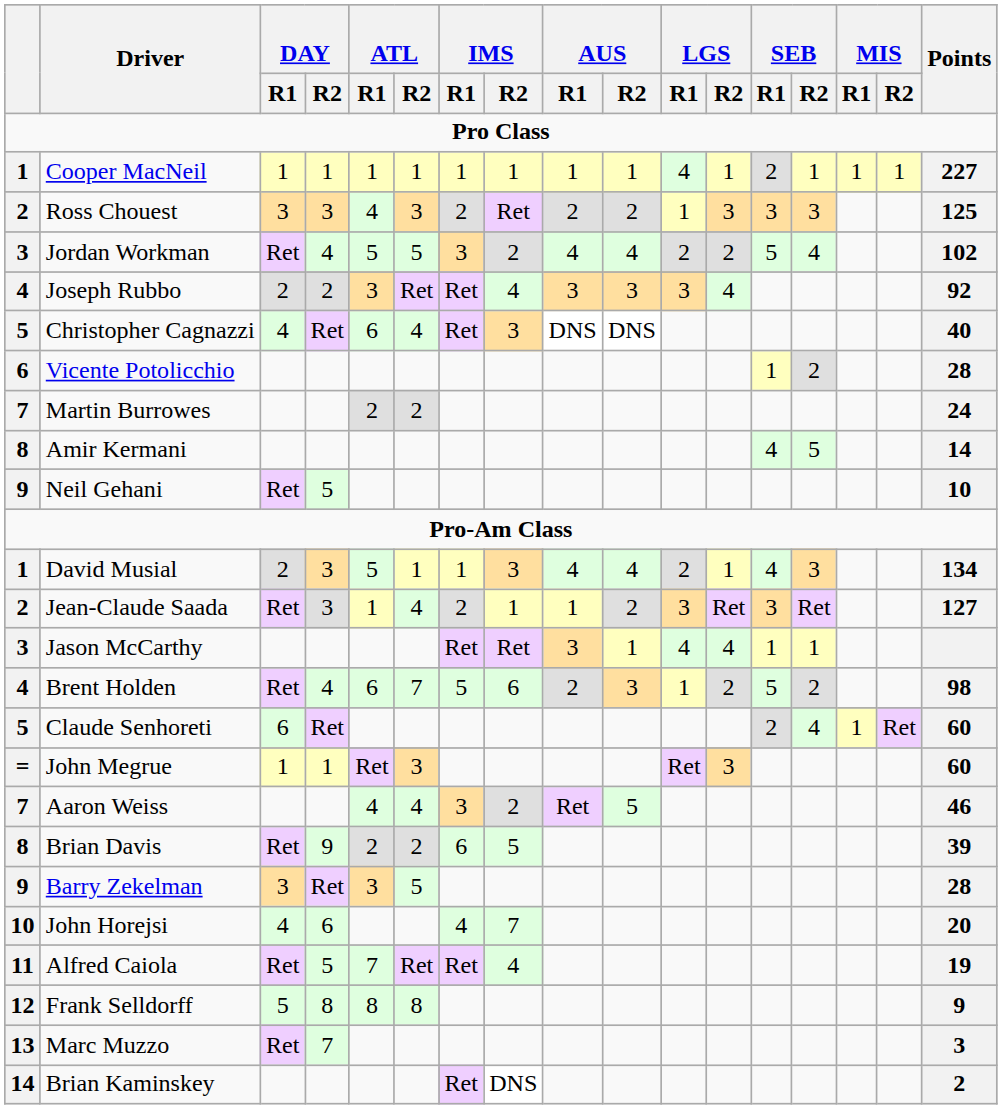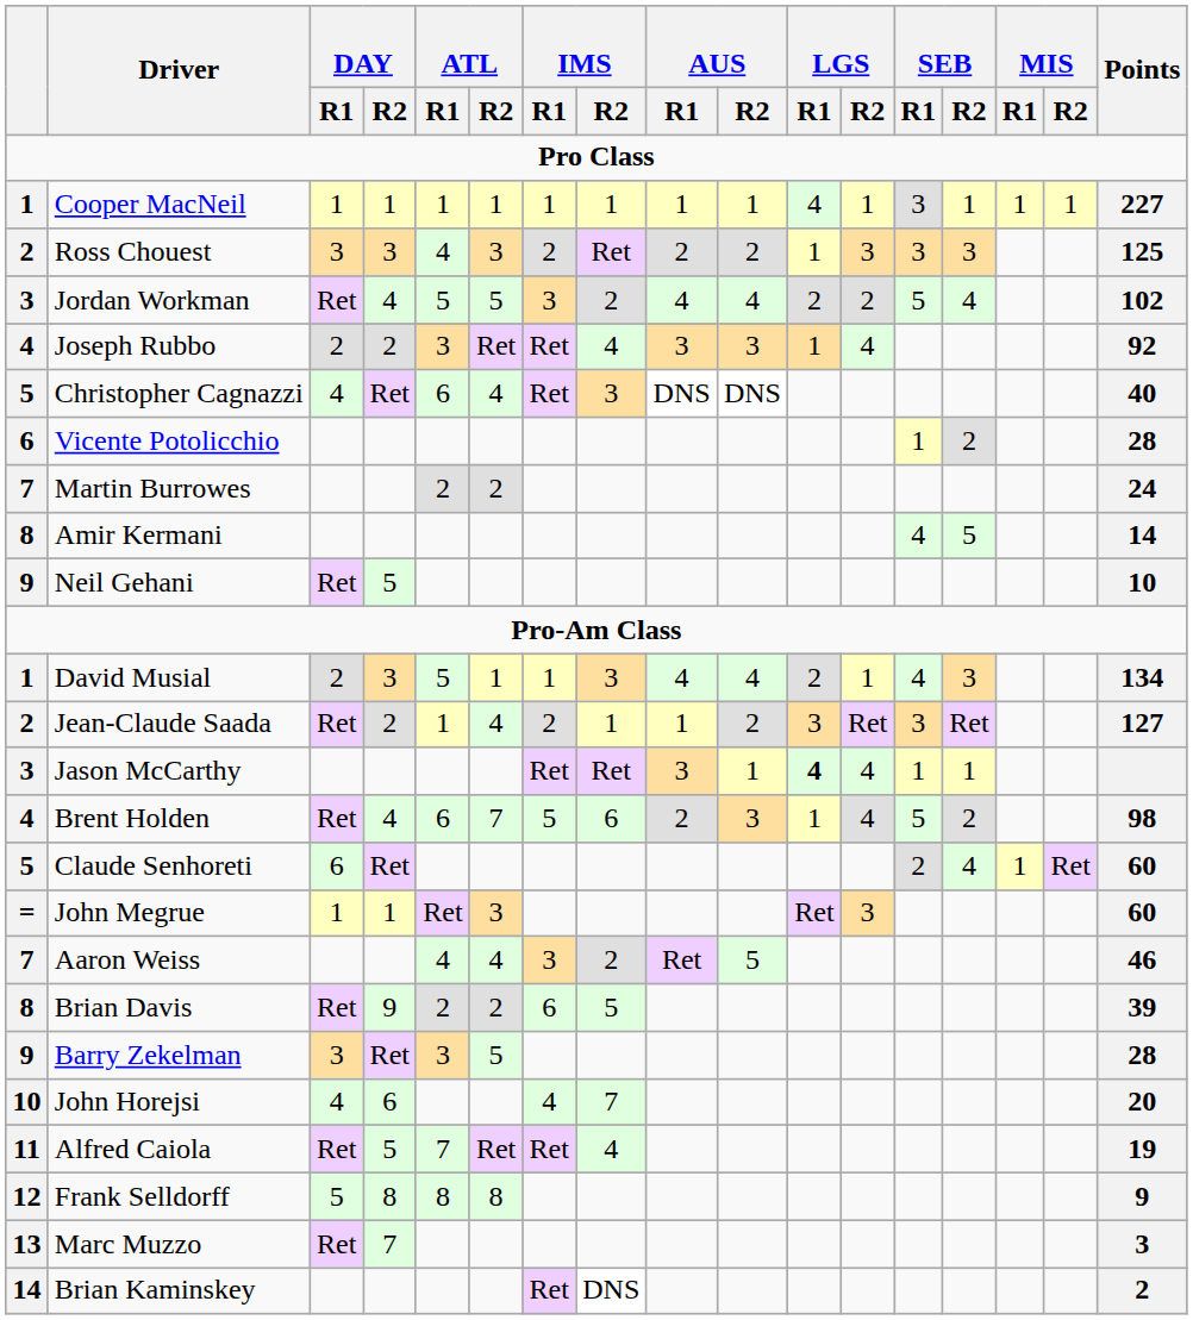 <table class="wikitable" style="font-size:90%; text-align:center">
 <tr style="background:#f9f9f9" valign="top">
 <th rowspan=2 valign="middle"></th>
 <th rowspan=2 valign="middle">Driver</th>
 <th colspan=2><br><a href='#'>DAY</a></th>
 <th colspan=2><br><a href='#'>ATL</a></th>
 <th colspan=2><br><a href='#'>IMS</a></th>
 <th colspan=2><br><a href='#'>AUS</a></th>
 <th colspan=2><br><a href='#'>LGS</a></th>
 <th colspan=2><br><a href='#'>SEB</a></th>
 <th colspan=2><br><a href='#'>MIS</a></th>
 <th rowspan=2 valign="middle">Points</th>
 </tr>
 <tr>
 <th>R1</th>
 <th>R2</th>
 <th>R1</th>
 <th>R2</th>
 <th>R1</th>
 <th>R2</th>
 <th>R1</th>
 <th>R2</th>
 <th>R1</th>
 <th>R2</th>
 <th>R1</th>
 <th>R2</th>
 <th>R1</th>
 <th>R2</th>
 </tr>
 <tr>
 <td colspan=17 align=center><strong>Pro Class</strong></td>
 </tr>
 <tr>
 <th>1</th>
 <td align=left> <a href='#'>Cooper MacNeil</a></td>
 <td style="background:#ffffbf;">1</td>
 <td style="background:#ffffbf;">1</td>
 <td style="background:#ffffbf;">1</td>
 <td style="background:#ffffbf;">1</td>
 <td style="background:#ffffbf;">1</td>
 <td style="background:#ffffbf;">1</td>
 <td style="background:#ffffbf;">1</td>
 <td style="background:#ffffbf;">1</td>
 <td style="background:#dfffdf;">4</td>
 <td style="background:#ffffbf;">1</td>
-<td style="background:#dfdfdf;">2</td>
+<td style="background:#dfdfdf;">3</td>
 <td style="background:#ffffbf;">1</td>
 <td style="background:#ffffbf;">1</td>
 <td style="background:#ffffbf;">1</td>
 <th>227</th>
 </tr>
 <tr>
 <th>2</th>
 <td align=left> Ross Chouest</td>
 <td style="background:#ffdf9f;">3</td>
 <td style="background:#ffdf9f;">3</td>
 <td style="background:#dfffdf;">4</td>
 <td style="background:#ffdf9f;">3</td>
 <td style="background:#dfdfdf;">2</td>
 <td style="background:#efcfff;">Ret</td>
 <td style="background:#dfdfdf;">2</td>
 <td style="background:#dfdfdf;">2</td>
 <td style="background:#ffffbf;">1</td>
 <td style="background:#ffdf9f;">3</td>
 <td style="background:#ffdf9f;">3</td>
 <td style="background:#ffdf9f;">3</td>
 <td></td>
 <td></td>
 <th>125</th>
 </tr>
 <tr>
 <th>3</th>
 <td align=left> Jordan Workman</td>
 <td style="background:#efcfff;">Ret</td>
 <td style="background:#dfffdf;">4</td>
 <td style="background:#dfffdf;">5</td>
 <td style="background:#dfffdf;">5</td>
 <td style="background:#ffdf9f;">3</td>
 <td style="background:#dfdfdf;">2</td>
 <td style="background:#dfffdf;">4</td>
 <td style="background:#dfffdf;">4</td>
 <td style="background:#dfdfdf;">2</td>
 <td style="background:#dfdfdf;">2</td>
 <td style="background:#dfffdf;">5</td>
 <td style="background:#dfffdf;">4</td>
 <td></td>
 <td></td>
 <th>102</th>
 </tr>
 <tr>
 <th>4</th>
 <td align=left> Joseph Rubbo</td>
 <td style="background:#dfdfdf;">2</td>
 <td style="background:#dfdfdf;">2</td>
 <td style="background:#ffdf9f;">3</td>
 <td style="background:#efcfff;">Ret</td>
 <td style="background:#efcfff;">Ret</td>
 <td style="background:#dfffdf;">4</td>
 <td style="background:#ffdf9f;">3</td>
 <td style="background:#ffdf9f;">3</td>
-<td style="background:#ffdf9f;">3</td>
+<td style="background:#ffdf9f;">1</td>
 <td style="background:#dfffdf;">4</td>
 <td></td>
 <td></td>
 <td></td>
 <td></td>
 <th>92</th>
 </tr>
 <tr>
 <th>5</th>
 <td align=left> Christopher Cagnazzi</td>
 <td style="background:#dfffdf;">4</td>
 <td style="background:#efcfff;">Ret</td>
 <td style="background:#dfffdf;">6</td>
 <td style="background:#dfffdf;">4</td>
 <td style="background:#efcfff;">Ret</td>
 <td style="background:#ffdf9f;">3</td>
 <td style="background:#ffffff;">DNS</td>
 <td style="background:#ffffff;">DNS</td>
 <td></td>
 <td></td>
 <td></td>
 <td></td>
 <td></td>
 <td></td>
 <th>40</th>
 </tr>
 <tr>
 <th>6</th>
 <td align=left> <a href='#'>Vicente Potolicchio</a></td>
 <td></td>
 <td></td>
 <td></td>
 <td></td>
 <td></td>
 <td></td>
 <td></td>
 <td></td>
 <td></td>
 <td></td>
 <td style="background:#ffffbf;">1</td>
 <td style="background:#dfdfdf;">2</td>
 <td></td>
 <td></td>
 <th>28</th>
 </tr>
 <tr>
 <th>7</th>
 <td align=left> Martin Burrowes</td>
 <td></td>
 <td></td>
 <td style="background:#dfdfdf;">2</td>
 <td style="background:#dfdfdf;">2</td>
 <td></td>
 <td></td>
 <td></td>
 <td></td>
 <td></td>
 <td></td>
 <td></td>
 <td></td>
 <td></td>
 <td></td>
 <th>24</th>
 </tr>
 <tr>
 <th>8</th>
 <td align=left> Amir Kermani</td>
 <td></td>
 <td></td>
 <td></td>
 <td></td>
 <td></td>
 <td></td>
 <td></td>
 <td></td>
 <td></td>
 <td></td>
 <td style="background:#dfffdf;">4</td>
 <td style="background:#dfffdf;">5</td>
 <td></td>
 <td></td>
 <th>14</th>
 </tr>
 <tr>
 <th>9</th>
 <td align=left> Neil Gehani</td>
 <td style="background:#efcfff;">Ret</td>
 <td style="background:#dfffdf;">5</td>
 <td></td>
 <td></td>
 <td></td>
 <td></td>
 <td></td>
 <td></td>
 <td></td>
 <td></td>
 <td></td>
 <td></td>
 <td></td>
 <td></td>
 <th>10</th>
 </tr>
 <tr>
 <td colspan=17 align=center><strong>Pro-Am Class</strong></td>
 </tr>
 <tr>
 <th>1</th>
 <td align=left> David Musial</td>
 <td style="background:#dfdfdf;">2</td>
 <td style="background:#ffdf9f;">3</td>
 <td style="background:#dfffdf;">5</td>
 <td style="background:#ffffbf;">1</td>
 <td style="background:#ffffbf;">1</td>
 <td style="background:#ffdf9f;">3</td>
 <td style="background:#dfffdf;">4</td>
 <td style="background:#dfffdf;">4</td>
 <td style="background:#dfdfdf;">2</td>
 <td style="background:#ffffbf;">1</td>
 <td style="background:#dfffdf;">4</td>
 <td style="background:#ffdf9f;">3</td>
 <td></td>
 <td></td>
 <th>134</th>
 </tr>
 <tr>
 <th>2</th>
 <td align=left> Jean-Claude Saada</td>
 <td style="background:#efcfff;">Ret</td>
-<td style="background:#dfdfdf;">3</td>
+<td style="background:#dfdfdf;">2</td>
 <td style="background:#ffffbf;">1</td>
 <td style="background:#dfffdf;">4</td>
 <td style="background:#dfdfdf;">2</td>
 <td style="background:#ffffbf;">1</td>
 <td style="background:#ffffbf;">1</td>
 <td style="background:#dfdfdf;">2</td>
 <td style="background:#ffdf9f;">3</td>
 <td style="background:#efcfff;">Ret</td>
 <td style="background:#ffdf9f;">3</td>
 <td style="background:#efcfff;">Ret</td>
 <td></td>
 <td></td>
 <th>127</th>
 </tr>
 <tr>
 <th>3</th>
 <td align=left> Jason McCarthy</td>
 <td></td>
 <td></td>
 <td></td>
 <td></td>
 <td style="background:#efcfff;">Ret</td>
 <td style="background:#efcfff;">Ret</td>
 <td style="background:#ffdf9f;">3</td>
 <td style="background:#ffffbf;">1</td>
-<td style="background:#dfffdf;">4</td>
+<td style="background:#dfffdf;"><strong>4</strong></td>
 <td style="background:#dfffdf;">4</td>
 <td style="background:#ffffbf;">1</td>
 <td style="background:#ffffbf;">1</td>
 <td></td>
 <td></td>
 <th></th>
 </tr>
 <tr>
 <th>4</th>
 <td align=left> Brent Holden</td>
 <td style="background:#efcfff;">Ret</td>
 <td style="background:#dfffdf;">4</td>
 <td style="background:#dfffdf;">6</td>
 <td style="background:#dfffdf;">7</td>
 <td style="background:#dfffdf;">5</td>
 <td style="background:#dfffdf;">6</td>
 <td style="background:#dfdfdf;">2</td>
 <td style="background:#ffdf9f;">3</td>
 <td style="background:#ffffbf;">1</td>
-<td style="background:#dfdfdf;">2</td>
+<td style="background:#dfdfdf;">4</td>
 <td style="background:#dfffdf;">5</td>
 <td style="background:#dfdfdf;">2</td>
 <td></td>
 <td></td>
 <th>98</th>
 </tr>
 <tr>
 <th>5</th>
 <td align=left> Claude Senhoreti</td>
 <td style="background:#dfffdf;">6</td>
 <td style="background:#efcfff;">Ret</td>
 <td></td>
 <td></td>
 <td></td>
 <td></td>
 <td></td>
 <td></td>
 <td></td>
 <td></td>
 <td style="background:#dfdfdf;">2</td>
 <td style="background:#dfffdf;">4</td>
 <td style="background:#ffffbf;">1</td>
 <td style="background:#efcfff;">Ret</td>
 <th>60</th>
 </tr>
 <tr>
 <th>=</th>
 <td align=left> John Megrue</td>
 <td style="background:#ffffbf;">1</td>
 <td style="background:#ffffbf;">1</td>
 <td style="background:#efcfff;">Ret</td>
 <td style="background:#ffdf9f;">3</td>
 <td></td>
 <td></td>
 <td></td>
 <td></td>
 <td style="background:#efcfff;">Ret</td>
 <td style="background:#ffdf9f;">3</td>
 <td></td>
 <td></td>
 <td></td>
 <td></td>
 <th>60</th>
 </tr>
 <tr>
 <th>7</th>
 <td align=left> Aaron Weiss</td>
 <td></td>
 <td></td>
 <td style="background:#dfffdf;">4</td>
 <td style="background:#dfffdf;">4</td>
 <td style="background:#ffdf9f;">3</td>
 <td style="background:#dfdfdf;">2</td>
 <td style="background:#efcfff;">Ret</td>
 <td style="background:#dfffdf;">5</td>
 <td></td>
 <td></td>
 <td></td>
 <td></td>
 <td></td>
 <td></td>
 <th>46</th>
 </tr>
 <tr>
 <th>8</th>
 <td align=left> Brian Davis</td>
 <td style="background:#efcfff;">Ret</td>
 <td style="background:#dfffdf;">9</td>
 <td style="background:#dfdfdf;">2</td>
 <td style="background:#dfdfdf;">2</td>
 <td style="background:#dfffdf;">6</td>
 <td style="background:#dfffdf;">5</td>
 <td></td>
 <td></td>
 <td></td>
 <td></td>
 <td></td>
 <td></td>
 <td></td>
 <td></td>
 <th>39</th>
 </tr>
 <tr>
 <th>9</th>
 <td align=left> <a href='#'>Barry Zekelman</a></td>
 <td style="background:#ffdf9f;">3</td>
 <td style="background:#efcfff;">Ret</td>
 <td style="background:#ffdf9f;">3</td>
 <td style="background:#dfffdf;">5</td>
 <td></td>
 <td></td>
 <td></td>
 <td></td>
 <td></td>
 <td></td>
 <td></td>
 <td></td>
 <td></td>
 <td></td>
 <th>28</th>
 </tr>
 <tr>
 <th>10</th>
 <td align=left> John Horejsi</td>
 <td style="background:#dfffdf;">4</td>
 <td style="background:#dfffdf;">6</td>
 <td></td>
 <td></td>
 <td style="background:#dfffdf;">4</td>
 <td style="background:#dfffdf;">7</td>
 <td></td>
 <td></td>
 <td></td>
 <td></td>
 <td></td>
 <td></td>
 <td></td>
 <td></td>
 <th>20</th>
 </tr>
 <tr>
 <th>11</th>
 <td align=left> Alfred Caiola</td>
 <td style="background:#efcfff;">Ret</td>
 <td style="background:#dfffdf;">5</td>
 <td style="background:#dfffdf;">7</td>
 <td style="background:#efcfff;">Ret</td>
 <td style="background:#efcfff;">Ret</td>
 <td style="background:#dfffdf;">4</td>
 <td></td>
 <td></td>
 <td></td>
 <td></td>
 <td></td>
 <td></td>
 <td></td>
 <td></td>
 <th>19</th>
 </tr>
 <tr>
 <th>12</th>
 <td align=left> Frank Selldorff</td>
 <td style="background:#dfffdf;">5</td>
 <td style="background:#dfffdf;">8</td>
 <td style="background:#dfffdf;">8</td>
 <td style="background:#dfffdf;">8</td>
 <td></td>
 <td></td>
 <td></td>
 <td></td>
 <td></td>
 <td></td>
 <td></td>
 <td></td>
 <td></td>
 <td></td>
 <th>9</th>
 </tr>
 <tr>
 <th>13</th>
 <td align=left> Marc Muzzo</td>
 <td style="background:#efcfff;">Ret</td>
 <td style="background:#dfffdf;">7</td>
 <td></td>
 <td></td>
 <td></td>
 <td></td>
 <td></td>
 <td></td>
 <td></td>
 <td></td>
 <td></td>
 <td></td>
 <td></td>
 <td></td>
 <th>3</th>
 </tr>
 <tr>
 <th>14</th>
 <td align=left> Brian Kaminskey</td>
 <td></td>
 <td></td>
 <td></td>
 <td></td>
 <td style="background:#efcfff;">Ret</td>
 <td style="background:#ffffff;">DNS</td>
 <td></td>
 <td></td>
 <td></td>
 <td></td>
 <td></td>
 <td></td>
 <td></td>
 <td></td>
 <th>2</th>
 </tr>
 </table>
